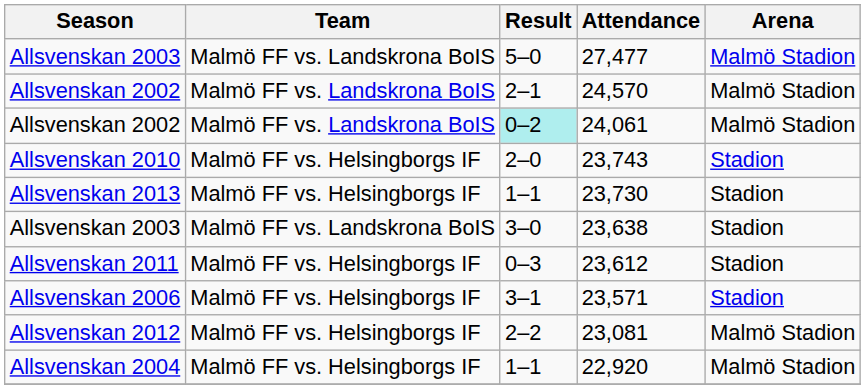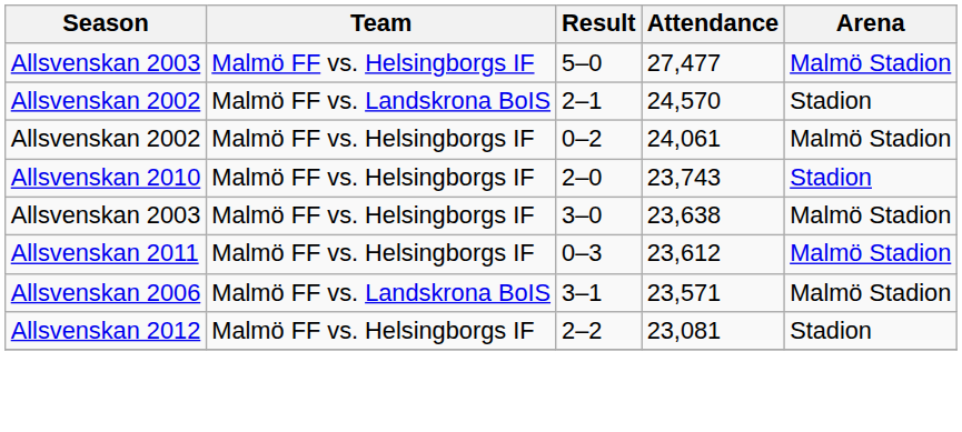 <table class="wikitable">
 <tr>
 <th>Season</th>
 <th>Team</th>
 <th>Result</th>
 <th>Attendance</th>
 <th>Arena</th>
 </tr>
 <tr>
 <td><a href='#'>Allsvenskan 2003</a></td>
-<td>Malmö FF vs. Landskrona BoIS</td>
+<td><a href='#'>Malmö FF</a> vs. <a href='#'>Helsingborgs IF</a></td>
 <td>5–0</td>
 <td>27,477</td>
 <td><a href='#'>Malmö Stadion</a></td>
 </tr>
 <tr>
 <td><a href='#'>Allsvenskan 2002</a></td>
 <td>Malmö FF vs. <a href='#'>Landskrona BoIS</a></td>
 <td>2–1</td>
 <td>24,570</td>
-<td>Malmö Stadion</td>
+<td>Stadion</td>
 </tr>
 <tr>
 <td>Allsvenskan 2002</td>
-<td>Malmö FF vs. <a href='#'>Landskrona BoIS</a></td>
-<td style="background: paleturquoise;">0–2</td>
+<td>Malmö FF vs. Helsingborgs IF</td>
+<td>0–2</td>
 <td>24,061</td>
 <td>Malmö Stadion</td>
 </tr>
 <tr>
 <td><a href='#'>Allsvenskan 2010</a></td>
 <td>Malmö FF vs. Helsingborgs IF</td>
 <td>2–0</td>
 <td>23,743</td>
 <td><a href='#'>Stadion</a></td>
 </tr>
 <tr>
-<td><a href='#'>Allsvenskan 2013</a></td>
+<td>Allsvenskan 2003</td>
 <td>Malmö FF vs. Helsingborgs IF</td>
-<td>1–1</td>
-<td>23,730</td>
-<td>Stadion</td>
-</tr>
-<tr>
-<td>Allsvenskan 2003</td>
-<td>Malmö FF vs. Landskrona BoIS</td>
 <td>3–0</td>
 <td>23,638</td>
-<td>Stadion</td>
+<td>Malmö Stadion</td>
 </tr>
 <tr>
 <td><a href='#'>Allsvenskan 2011</a></td>
 <td>Malmö FF vs. Helsingborgs IF</td>
 <td>0–3</td>
 <td>23,612</td>
-<td>Stadion</td>
+<td><a href='#'>Malmö Stadion</a></td>
 </tr>
 <tr>
 <td><a href='#'>Allsvenskan 2006</a></td>
-<td>Malmö FF vs. Helsingborgs IF</td>
+<td>Malmö FF vs. <a href='#'>Landskrona BoIS</a></td>
 <td>3–1</td>
 <td>23,571</td>
-<td><a href='#'>Stadion</a></td>
+<td>Malmö Stadion</td>
 </tr>
 <tr>
 <td><a href='#'>Allsvenskan 2012</a></td>
 <td>Malmö FF vs. Helsingborgs IF</td>
 <td>2–2</td>
 <td>23,081</td>
-<td>Malmö Stadion</td>
-</tr>
-<tr>
-<td><a href='#'>Allsvenskan 2004</a></td>
-<td>Malmö FF vs. Helsingborgs IF</td>
-<td>1–1</td>
-<td>22,920</td>
-<td>Malmö Stadion</td>
+<td>Stadion</td>
 </tr>
 <tr>
 </tr>
 </table>
